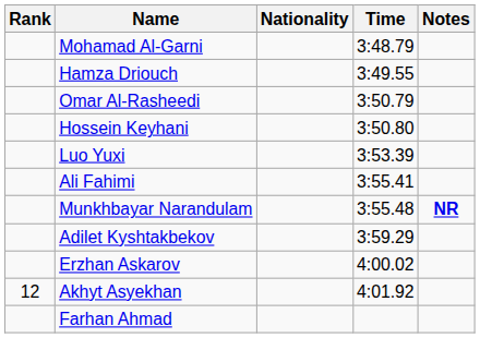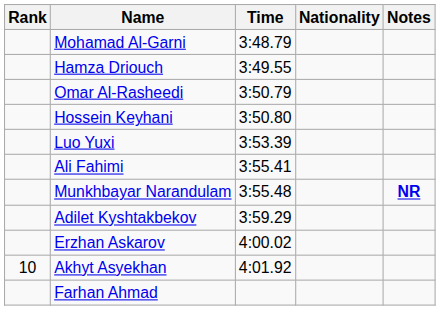 <table class="wikitable sortable" style="text-align:center;font-size:95%">
 <tr>
 <th>Rank</th>
 <th>Name</th>
+<th>Time</th>
 <th>Nationality</th>
-<th>Time</th>
 <th>Notes</th>
 </tr>
 <tr>
 <td></td>
 <td align=left><a href='#'>Mohamad Al-Garni</a></td>
+<td>3:48.79</td>
 <td align=left></td>
-<td>3:48.79</td>
 <td></td>
 </tr>
 <tr>
 <td></td>
 <td align=left><a href='#'>Hamza Driouch</a></td>
+<td>3:49.55</td>
 <td align=left></td>
-<td>3:49.55</td>
 <td></td>
 </tr>
 <tr>
 <td></td>
 <td align=left><a href='#'>Omar Al-Rasheedi</a></td>
+<td>3:50.79</td>
 <td align=left></td>
-<td>3:50.79</td>
 <td></td>
 </tr>
 <tr>
 <td></td>
 <td align=left><a href='#'>Hossein Keyhani</a></td>
+<td>3:50.80</td>
 <td align=left></td>
-<td>3:50.80</td>
 <td></td>
 </tr>
 <tr>
 <td></td>
 <td align=left><a href='#'>Luo Yuxi</a></td>
+<td>3:53.39</td>
 <td align=left></td>
-<td>3:53.39</td>
 <td></td>
 </tr>
 <tr>
 <td></td>
 <td align=left><a href='#'>Ali Fahimi</a></td>
+<td>3:55.41</td>
 <td align=left></td>
-<td>3:55.41</td>
 <td></td>
 </tr>
 <tr>
 <td></td>
 <td align=left><a href='#'>Munkhbayar Narandulam</a></td>
+<td>3:55.48</td>
 <td align=left></td>
-<td>3:55.48</td>
 <td><strong><a href='#'>NR</a></strong></td>
 </tr>
 <tr>
 <td></td>
 <td align=left><a href='#'>Adilet Kyshtakbekov</a></td>
+<td>3:59.29</td>
 <td align=left></td>
-<td>3:59.29</td>
 <td></td>
 </tr>
 <tr>
 <td></td>
 <td align=left><a href='#'>Erzhan Askarov</a></td>
+<td>4:00.02</td>
 <td align=left></td>
-<td>4:00.02</td>
 <td></td>
 </tr>
 <tr>
-<td>12</td>
+<td>10</td>
 <td align=left><a href='#'>Akhyt Asyekhan</a></td>
+<td>4:01.92</td>
 <td align=left></td>
-<td>4:01.92</td>
 <td></td>
 </tr>
 <tr>
 <td></td>
 <td align=left><a href='#'>Farhan Ahmad</a></td>
+<td></td>
 <td align=left></td>
-<td></td>
 <td></td>
 </tr>
 </table>
